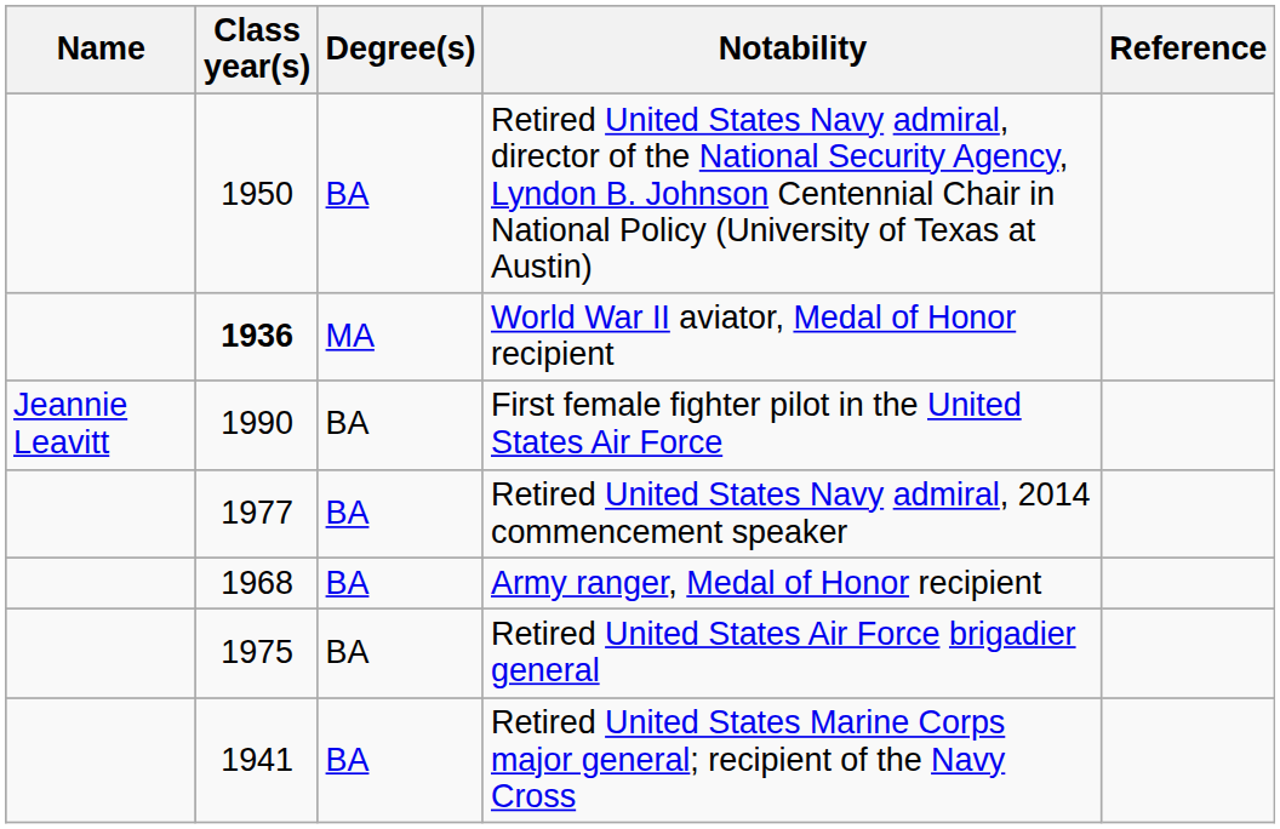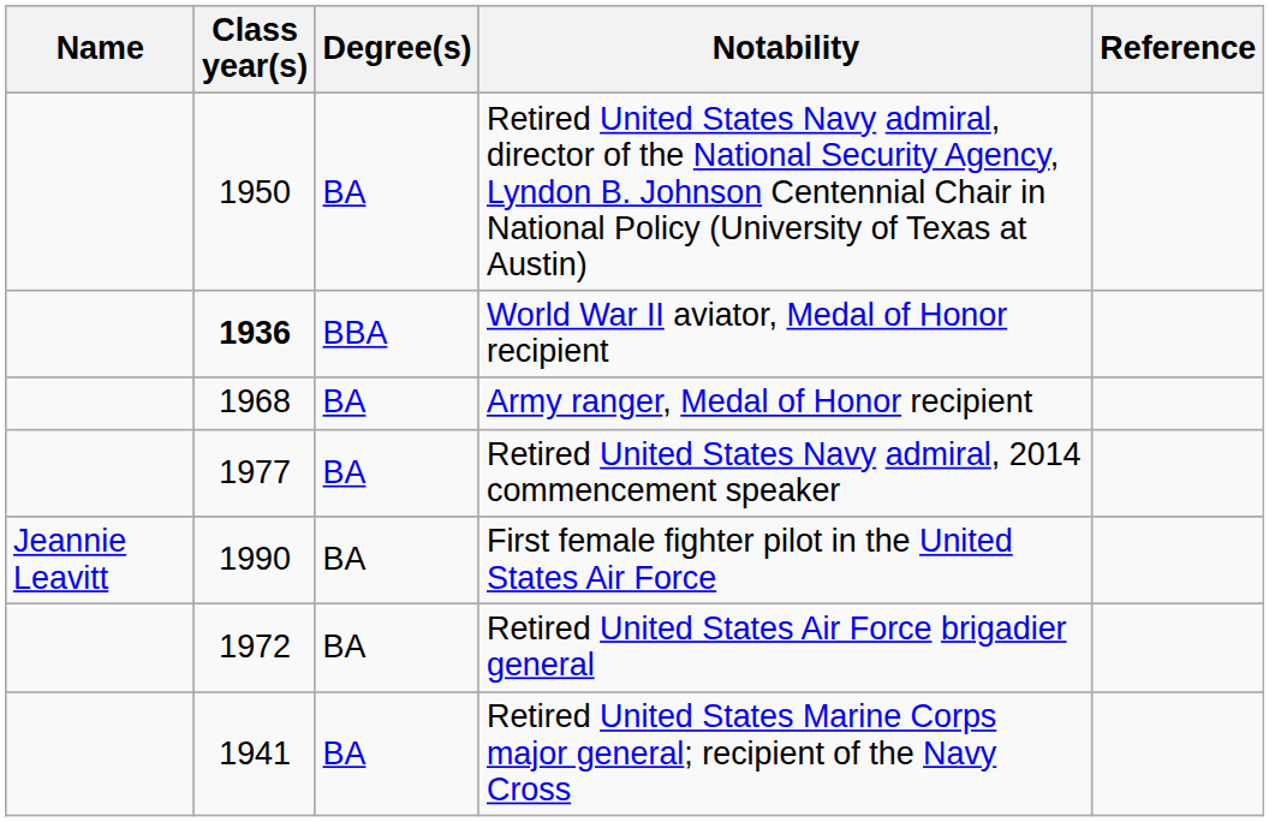 <table class="wikitable sortable" style="width:100%">
 <tr>
 <th style="width:15%;">Name</th>
 <th style="width:5%;">Class year(s)</th>
 <th style="width:10%;">Degree(s)</th>
 <th style="width:*;" class="unsortable">Notability</th>
 <th style="width:5%;" class="unsortable">Reference</th>
 </tr>
 <tr>
 <td></td>
 <td style="text-align:center;">1950</td>
 <td><a href='#'>BA</a></td>
 <td>Retired <a href='#'>United States Navy</a> <a href='#'>admiral</a>, director of the <a href='#'>National Security Agency</a>, <a href='#'>Lyndon B. Johnson</a> Centennial Chair in National Policy (University of Texas at Austin)</td>
 <td style="text-align:center;"></td>
 </tr>
 <tr>
 <td></td>
 <td style="text-align:center;"><strong>1936</strong></td>
-<td><a href='#'>MA</a></td>
+<td><a href='#'>BBA</a></td>
 <td><a href='#'>World War II</a> aviator, <a href='#'>Medal of Honor</a> recipient</td>
+<td style="text-align:center;"></td>
+</tr>
+<tr>
+<td></td>
+<td style="text-align:center;">1968</td>
+<td><a href='#'>BA</a></td>
+<td><a href='#'>Army ranger</a>, <a href='#'>Medal of Honor</a> recipient</td>
+<td style="text-align:center;"></td>
+</tr>
+<tr>
+<td></td>
+<td style="text-align:center;">1977</td>
+<td><a href='#'>BA</a></td>
+<td>Retired <a href='#'>United States Navy</a> <a href='#'>admiral</a>, 2014 commencement speaker</td>
 <td style="text-align:center;"></td>
 </tr>
 <tr>
 <td><a href='#'>Jeannie Leavitt</a></td>
 <td style="text-align:center;">1990</td>
 <td>BA</td>
 <td>First female fighter pilot in the <a href='#'>United States Air Force</a></td>
 <td style="text-align:center;"></td>
 </tr>
 <tr>
 <td></td>
-<td style="text-align:center;">1977</td>
-<td><a href='#'>BA</a></td>
-<td>Retired <a href='#'>United States Navy</a> <a href='#'>admiral</a>, 2014 commencement speaker</td>
-<td style="text-align:center;"></td>
-</tr>
-<tr>
-<td></td>
-<td style="text-align:center;">1968</td>
-<td><a href='#'>BA</a></td>
-<td><a href='#'>Army ranger</a>, <a href='#'>Medal of Honor</a> recipient</td>
-<td style="text-align:center;"></td>
-</tr>
-<tr>
-<td></td>
-<td style="text-align:center;">1975</td>
+<td style="text-align:center;">1972</td>
 <td>BA</td>
 <td>Retired <a href='#'>United States Air Force</a> <a href='#'>brigadier general</a></td>
 <td style="text-align:center;"></td>
 </tr>
 <tr>
 <td></td>
 <td style="text-align:center;">1941</td>
 <td><a href='#'>BA</a></td>
 <td>Retired <a href='#'>United States Marine Corps</a> <a href='#'>major general</a>; recipient of the <a href='#'>Navy Cross</a></td>
 <td style="text-align:center;"></td>
 </tr>
 </table>
